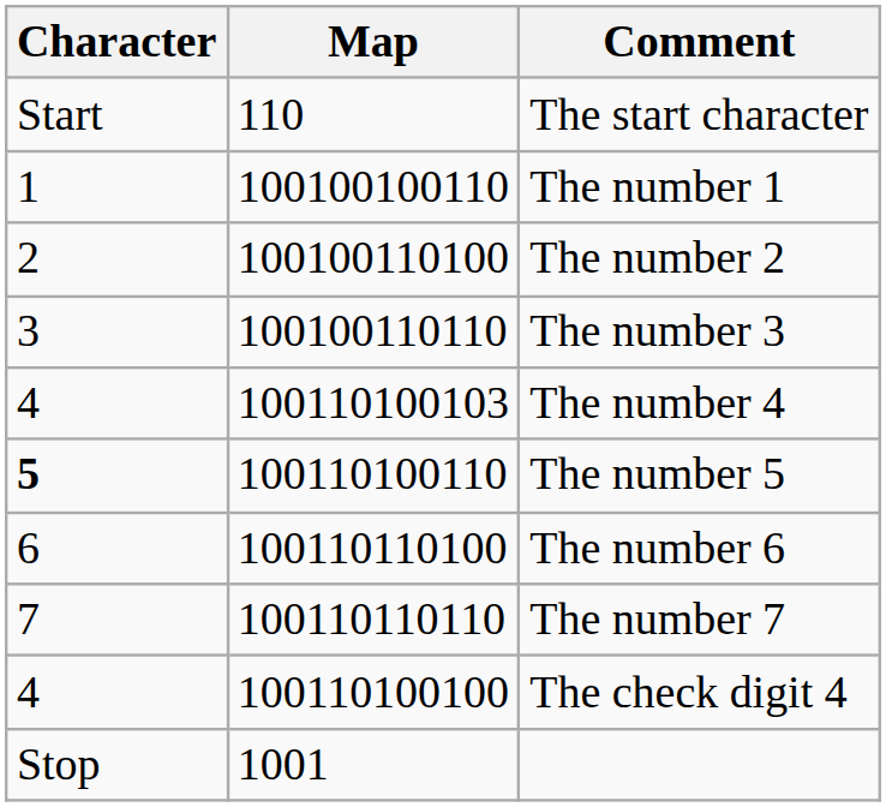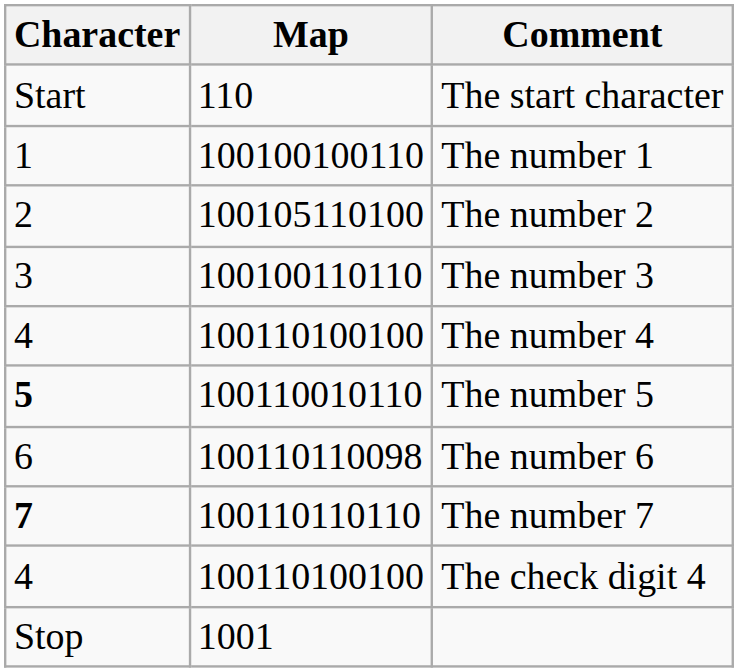 <table class="wikitable">
 <tr>
 <th>Character</th>
 <th>Map</th>
 <th>Comment</th>
 </tr>
 <tr>
 <td>Start</td>
 <td>110</td>
 <td>The start character</td>
 </tr>
 <tr>
 <td>1</td>
 <td>100100100110</td>
 <td>The number 1</td>
 </tr>
 <tr>
 <td>2</td>
-<td>100100110100</td>
+<td>100105110100</td>
 <td>The number 2</td>
 </tr>
 <tr>
 <td>3</td>
 <td>100100110110</td>
 <td>The number 3</td>
 </tr>
 <tr>
 <td>4</td>
-<td>100110100103</td>
+<td>100110100100</td>
 <td>The number 4</td>
 </tr>
 <tr>
 <td><strong>5</strong></td>
-<td>100110100110</td>
+<td>100110010110</td>
 <td>The number 5</td>
 </tr>
 <tr>
 <td>6</td>
-<td>100110110100</td>
+<td>100110110098</td>
 <td>The number 6</td>
 </tr>
 <tr>
-<td>7</td>
+<td><strong>7</strong></td>
 <td>100110110110</td>
 <td>The number 7</td>
 </tr>
 <tr>
 <td>4</td>
 <td>100110100100</td>
 <td>The check digit 4</td>
 </tr>
 <tr>
 <td>Stop</td>
 <td>1001</td>
 </tr>
 </table>
